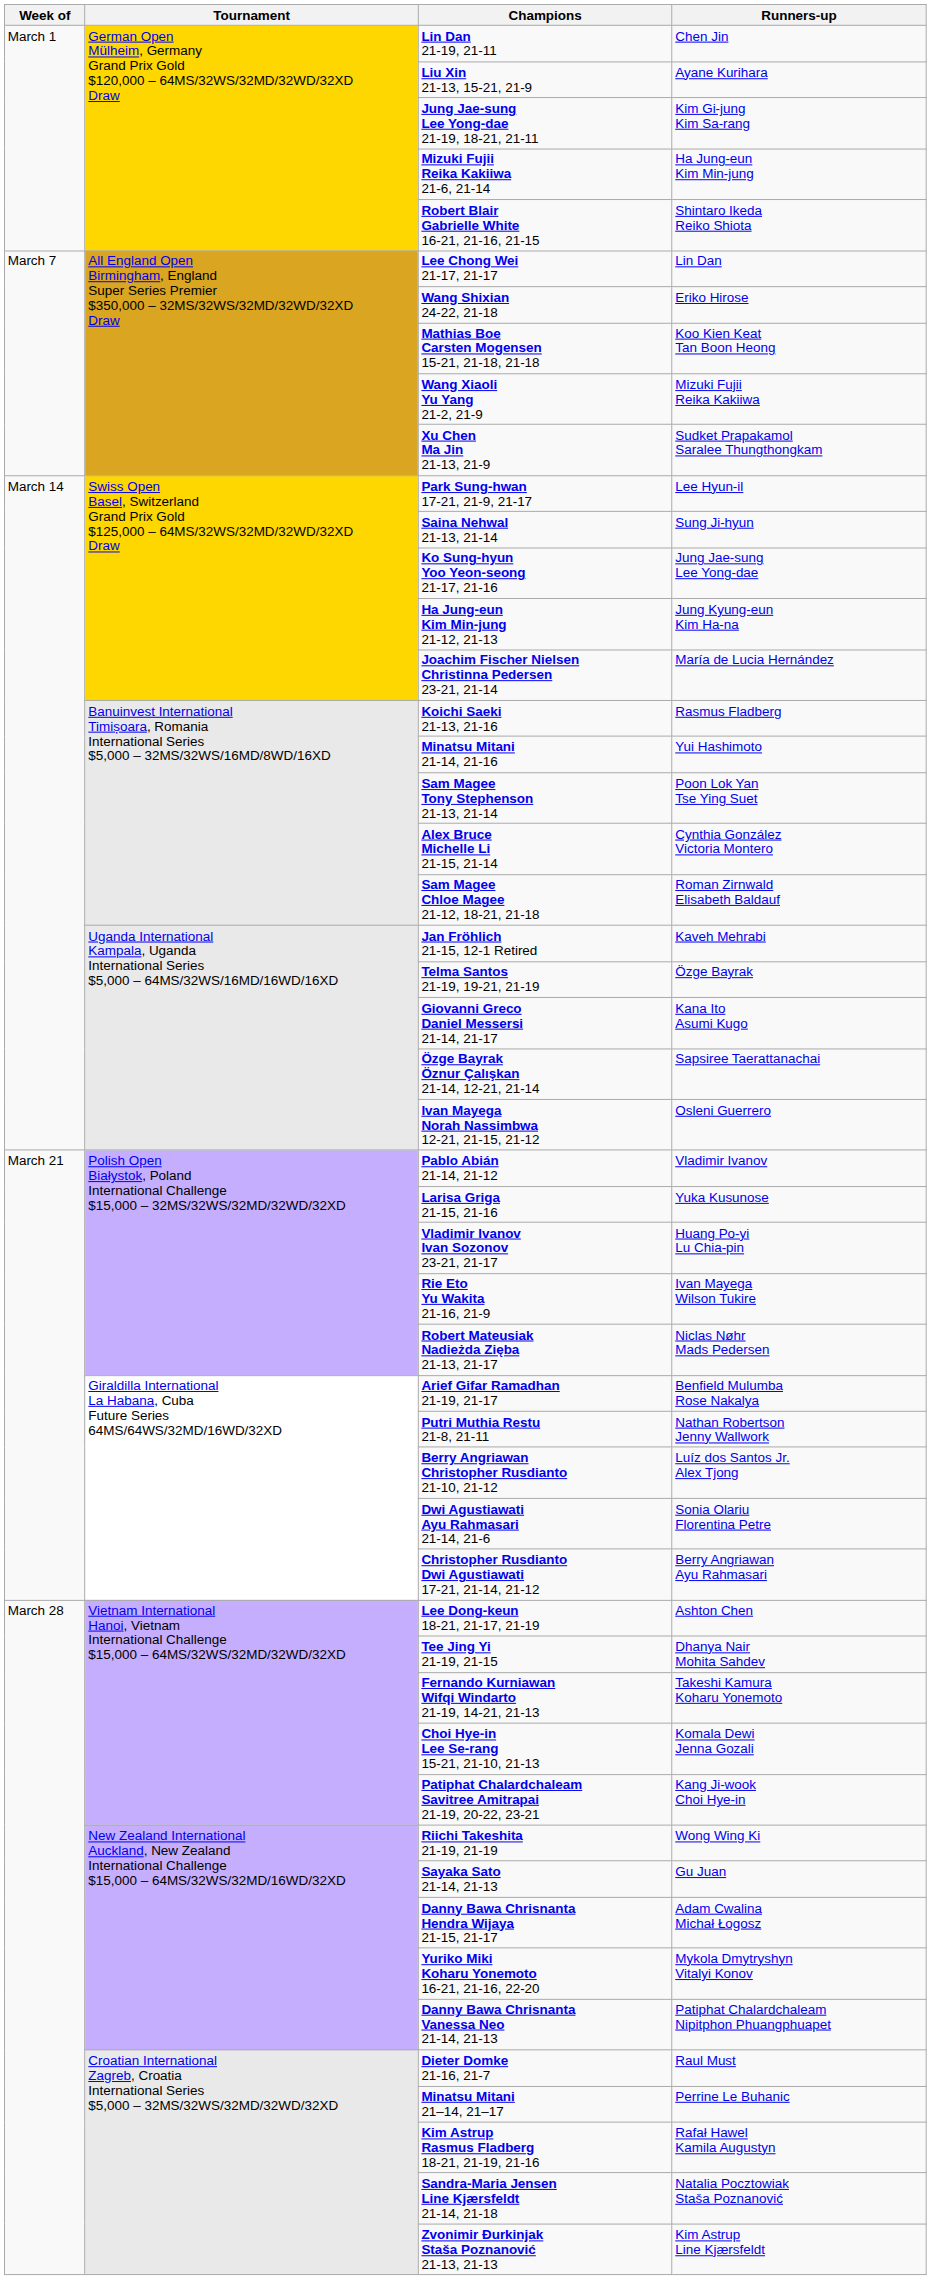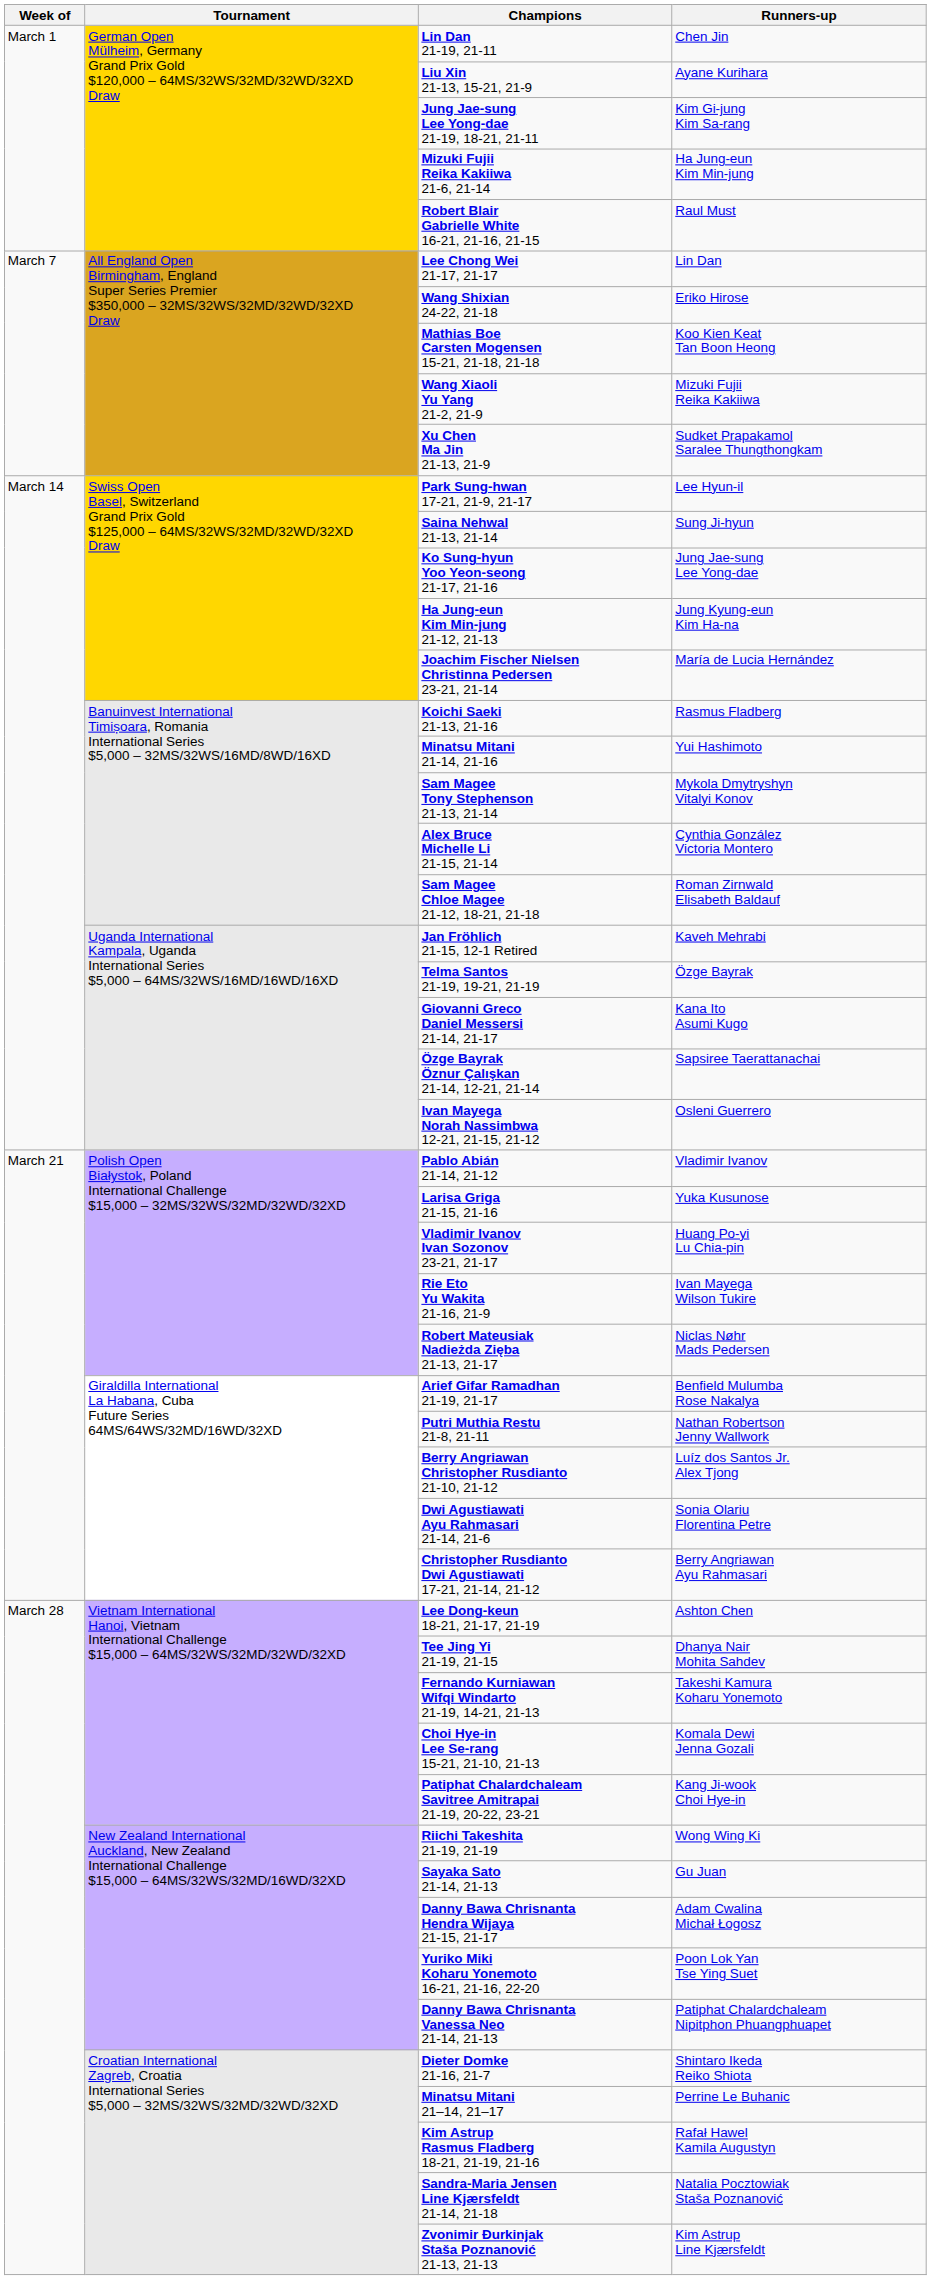 <table class=wikitable style=font-size:85%>
 <tr>
 <th width=75>Week of</th>
 <th width=330>Tournament</th>
 <th width=250>Champions</th>
 <th width=250>Runners-up</th>
 </tr>
 <tr valign=top>
 <td rowspan=5>March 1</td>
 <td style="background:#FFD700;" rowspan="5"><a href='#'>German Open</a><br><a href='#'>Mülheim</a>, Germany<br>Grand Prix Gold<br>$120,000 – 64MS/32WS/32MD/32WD/32XD <br> <a href='#'>Draw</a></td>
 <td> <strong><a href='#'>Lin Dan</a></strong><br>21-19, 21-11</td>
 <td> <a href='#'>Chen Jin</a></td>
 </tr>
 <tr valign=top>
 <td> <strong><a href='#'>Liu Xin</a></strong><br>21-13, 15-21, 21-9</td>
 <td> <a href='#'>Ayane Kurihara</a></td>
 </tr>
 <tr valign=top>
 <td> <strong><a href='#'>Jung Jae-sung</a></strong><br> <strong><a href='#'>Lee Yong-dae</a></strong><br>21-19, 18-21, 21-11</td>
 <td> <a href='#'>Kim Gi-jung</a><br> <a href='#'>Kim Sa-rang</a></td>
 </tr>
 <tr valign=top>
 <td> <strong><a href='#'>Mizuki Fujii</a></strong><br> <strong><a href='#'>Reika Kakiiwa</a></strong><br>21-6, 21-14</td>
 <td> <a href='#'>Ha Jung-eun</a><br> <a href='#'>Kim Min-jung</a></td>
 </tr>
 <tr valign=top>
 <td> <strong><a href='#'>Robert Blair</a></strong><br> <strong><a href='#'>Gabrielle White</a></strong><br>16-21, 21-16, 21-15</td>
-<td> <a href='#'>Shintaro Ikeda</a><br> <a href='#'>Reiko Shiota</a></td>
+<td> <a href='#'>Raul Must</a></td>
 </tr>
 <tr valign=top>
 <td rowspan=5>March 7</td>
 <td style="background:#DAA520;" rowspan="5"><a href='#'>All England Open</a><br><a href='#'>Birmingham</a>, England<br>Super Series Premier<br>$350,000 – 32MS/32WS/32MD/32WD/32XD<br><a href='#'>Draw</a></td>
 <td> <strong><a href='#'>Lee Chong Wei</a></strong><br>21-17, 21-17</td>
 <td> <a href='#'>Lin Dan</a></td>
 </tr>
 <tr valign=top>
 <td> <strong><a href='#'>Wang Shixian</a></strong><br>24-22, 21-18</td>
 <td> <a href='#'>Eriko Hirose</a></td>
 </tr>
 <tr valign=top>
 <td> <strong><a href='#'>Mathias Boe</a><br> <a href='#'>Carsten Mogensen</a></strong><br>15-21, 21-18, 21-18</td>
 <td> <a href='#'>Koo Kien Keat</a><br> <a href='#'>Tan Boon Heong</a></td>
 </tr>
 <tr valign=top>
 <td> <strong><a href='#'>Wang Xiaoli</a><br> <a href='#'>Yu Yang</a></strong><br>21-2, 21-9</td>
 <td> <a href='#'>Mizuki Fujii</a><br> <a href='#'>Reika Kakiiwa</a></td>
 </tr>
 <tr valign=top>
 <td> <strong><a href='#'>Xu Chen</a><br> <a href='#'>Ma Jin</a></strong><br>21-13, 21-9</td>
 <td> <a href='#'>Sudket Prapakamol</a><br> <a href='#'>Saralee Thungthongkam</a></td>
 </tr>
 <tr valign=top>
 <td rowspan=15>March 14</td>
 <td style="background:#FFD700;" rowspan="5"><a href='#'>Swiss Open</a><br><a href='#'>Basel</a>, Switzerland<br>Grand Prix Gold<br>$125,000 – 64MS/32WS/32MD/32WD/32XD<br><a href='#'>Draw</a></td>
 <td> <strong><a href='#'>Park Sung-hwan</a></strong><br>17-21, 21-9, 21-17</td>
 <td> <a href='#'>Lee Hyun-il</a></td>
 </tr>
 <tr valign=top>
 <td> <strong><a href='#'>Saina Nehwal</a></strong><br>21-13, 21-14</td>
 <td> <a href='#'>Sung Ji-hyun</a></td>
 </tr>
 <tr valign=top>
 <td> <strong><a href='#'>Ko Sung-hyun</a><br> <a href='#'>Yoo Yeon-seong</a></strong><br>21-17, 21-16</td>
 <td> <a href='#'>Jung Jae-sung</a><br> <a href='#'>Lee Yong-dae</a></td>
 </tr>
 <tr valign=top>
 <td> <strong><a href='#'>Ha Jung-eun</a><br> <a href='#'>Kim Min-jung</a></strong><br>21-12, 21-13</td>
 <td> <a href='#'>Jung Kyung-eun</a><br> <a href='#'>Kim Ha-na</a></td>
 </tr>
 <tr valign=top>
 <td> <strong><a href='#'>Joachim Fischer Nielsen</a><br> <a href='#'>Christinna Pedersen</a></strong><br>23-21, 21-14</td>
 <td> <a href='#'>María de Lucia Hernández</a></td>
 </tr>
 <tr valign=top>
 <td style="background:#e9e9e9;" rowspan="5"><a href='#'>Banuinvest International</a><br><a href='#'>Timișoara</a>, Romania<br>International Series<br>$5,000 – 32MS/32WS/16MD/8WD/16XD</td>
 <td> <strong><a href='#'>Koichi Saeki</a></strong><br>21-13, 21-16</td>
 <td> <a href='#'>Rasmus Fladberg</a></td>
 </tr>
 <tr valign=top>
 <td> <strong><a href='#'>Minatsu Mitani</a></strong><br>21-14, 21-16</td>
 <td> <a href='#'>Yui Hashimoto</a></td>
 </tr>
 <tr valign=top>
 <td> <strong><a href='#'>Sam Magee</a><br> <a href='#'>Tony Stephenson</a></strong><br>21-13, 21-14</td>
-<td> <a href='#'>Poon Lok Yan</a><br> <a href='#'>Tse Ying Suet</a></td>
+<td> <a href='#'>Mykola Dmytryshyn</a><br> <a href='#'>Vitalyi Konov</a></td>
 </tr>
 <tr valign=top>
 <td> <strong><a href='#'>Alex Bruce</a><br> <a href='#'>Michelle Li</a></strong><br>21-15, 21-14</td>
 <td> <a href='#'>Cynthia González</a><br> <a href='#'>Victoria Montero</a></td>
 </tr>
 <tr valign=top>
 <td> <strong><a href='#'>Sam Magee</a><br> <a href='#'>Chloe Magee</a></strong><br>21-12, 18-21, 21-18</td>
 <td> <a href='#'>Roman Zirnwald</a><br> <a href='#'>Elisabeth Baldauf</a></td>
 </tr>
 <tr valign=top>
 <td style="background:#E9E9E9;" rowspan="5"><a href='#'>Uganda International</a><br><a href='#'>Kampala</a>, Uganda<br>International Series<br>$5,000 – 64MS/32WS/16MD/16WD/16XD</td>
 <td> <strong><a href='#'>Jan Fröhlich</a></strong><br>21-15, 12-1 Retired</td>
 <td> <a href='#'>Kaveh Mehrabi</a></td>
 </tr>
 <tr valign=top>
 <td> <strong><a href='#'>Telma Santos</a></strong><br>21-19, 19-21, 21-19</td>
 <td> <a href='#'>Özge Bayrak</a></td>
 </tr>
 <tr valign=top>
 <td> <strong><a href='#'>Giovanni Greco</a></strong><br> <strong><a href='#'>Daniel Messersi</a></strong><br>21-14, 21-17</td>
 <td> <a href='#'>Kana Ito</a><br> <a href='#'>Asumi Kugo</a></td>
 </tr>
 <tr valign=top>
 <td> <strong><a href='#'>Özge Bayrak</a></strong><br> <strong><a href='#'>Öznur Çalışkan</a></strong><br>21-14, 12-21, 21-14</td>
 <td> <a href='#'>Sapsiree Taerattanachai</a></td>
 </tr>
 <tr valign=top>
 <td> <strong><a href='#'>Ivan Mayega</a></strong><br> <strong><a href='#'>Norah Nassimbwa</a></strong><br>12-21, 21-15, 21-12</td>
 <td> <a href='#'>Osleni Guerrero</a></td>
 </tr>
 <tr valign=top>
 <td rowspan=10>March 21</td>
 <td style="background:#C6AEFF;" rowspan="5"><a href='#'>Polish Open</a><br><a href='#'>Białystok</a>, Poland<br>International Challenge<br>$15,000 – 32MS/32WS/32MD/32WD/32XD</td>
 <td> <strong><a href='#'>Pablo Abián</a></strong><br>21-14, 21-12</td>
 <td> <a href='#'>Vladimir Ivanov</a></td>
 </tr>
 <tr valign=top>
 <td> <strong><a href='#'>Larisa Griga</a></strong><br>21-15, 21-16</td>
 <td> <a href='#'>Yuka Kusunose</a></td>
 </tr>
 <tr valign=top>
 <td> <strong><a href='#'>Vladimir Ivanov</a><br> <a href='#'>Ivan Sozonov</a></strong><br>23-21, 21-17</td>
 <td> <a href='#'>Huang Po-yi</a><br> <a href='#'>Lu Chia-pin</a></td>
 </tr>
 <tr valign=top>
 <td> <strong><a href='#'>Rie Eto</a><br> <a href='#'>Yu Wakita</a></strong><br>21-16, 21-9</td>
 <td> <a href='#'>Ivan Mayega</a><br> <a href='#'>Wilson Tukire</a></td>
 </tr>
 <tr valign=top>
 <td> <strong><a href='#'>Robert Mateusiak</a><br> <a href='#'>Nadieżda Zięba</a></strong><br>21-13, 21-17</td>
 <td> <a href='#'>Niclas Nøhr</a><br> <a href='#'>Mads Pedersen</a></td>
 </tr>
 <tr valign=top>
 <td style="background:#ffffff;" rowspan="5"><a href='#'>Giraldilla International</a><br><a href='#'>La Habana</a>, Cuba<br>Future Series<br>64MS/64WS/32MD/16WD/32XD</td>
 <td> <strong><a href='#'>Arief Gifar Ramadhan</a></strong><br>21-19, 21-17</td>
 <td> <a href='#'>Benfield Mulumba</a><br> <a href='#'>Rose Nakalya</a></td>
 </tr>
 <tr valign=top>
 <td> <strong><a href='#'>Putri Muthia Restu</a></strong><br>21-8, 21-11</td>
 <td> <a href='#'>Nathan Robertson</a><br> <a href='#'>Jenny Wallwork</a></td>
 </tr>
 <tr valign=top>
 <td> <strong><a href='#'>Berry Angriawan</a><br> <a href='#'>Christopher Rusdianto</a></strong><br>21-10, 21-12</td>
 <td> <a href='#'>Luíz dos Santos Jr.</a><br> <a href='#'>Alex Tjong</a></td>
 </tr>
 <tr valign=top>
 <td> <strong><a href='#'>Dwi Agustiawati</a><br> <a href='#'>Ayu Rahmasari</a></strong><br>21-14, 21-6</td>
 <td> <a href='#'>Sonia Olariu</a><br> <a href='#'>Florentina Petre</a></td>
 </tr>
 <tr valign=top>
 <td> <strong><a href='#'>Christopher Rusdianto</a><br> <a href='#'>Dwi Agustiawati</a></strong><br>17-21, 21-14, 21-12</td>
 <td> <a href='#'>Berry Angriawan</a><br> <a href='#'>Ayu Rahmasari</a></td>
 </tr>
 <tr valign=top>
 <td rowspan=15>March 28</td>
 <td style="background:#C6AEFF;" rowspan="5"><a href='#'>Vietnam International</a><br><a href='#'>Hanoi</a>, Vietnam<br>International Challenge<br>$15,000 – 64MS/32WS/32MD/32WD/32XD</td>
 <td> <strong><a href='#'>Lee Dong-keun</a></strong><br>18-21, 21-17, 21-19</td>
 <td> <a href='#'>Ashton Chen</a></td>
 </tr>
 <tr valign=top>
 <td> <strong><a href='#'>Tee Jing Yi</a></strong><br>21-19, 21-15</td>
 <td> <a href='#'>Dhanya Nair</a><br> <a href='#'>Mohita Sahdev</a></td>
 </tr>
 <tr valign=top>
 <td> <strong><a href='#'>Fernando Kurniawan</a><br> <a href='#'>Wifqi Windarto</a></strong><br>21-19, 14-21, 21-13</td>
 <td> <a href='#'>Takeshi Kamura</a><br> <a href='#'>Koharu Yonemoto</a></td>
 </tr>
 <tr valign=top>
 <td> <strong><a href='#'>Choi Hye-in</a><br> <a href='#'>Lee Se-rang</a></strong><br>15-21, 21-10, 21-13</td>
 <td> <a href='#'>Komala Dewi</a><br> <a href='#'>Jenna Gozali</a></td>
 </tr>
 <tr valign=top>
 <td> <strong><a href='#'>Patiphat Chalardchaleam</a><br> <a href='#'>Savitree Amitrapai</a></strong><br>21-19, 20-22, 23-21</td>
 <td> <a href='#'>Kang Ji-wook</a><br> <a href='#'>Choi Hye-in</a></td>
 </tr>
 <tr valign=top>
 <td style="background:#C6AEFF;" rowspan="5"><a href='#'>New Zealand International</a><br><a href='#'>Auckland</a>, New Zealand<br>International Challenge<br>$15,000 – 64MS/32WS/32MD/16WD/32XD</td>
 <td> <strong><a href='#'>Riichi Takeshita</a></strong><br>21-19, 21-19</td>
 <td> <a href='#'>Wong Wing Ki</a></td>
 </tr>
 <tr valign=top>
 <td> <strong><a href='#'>Sayaka Sato</a></strong><br>21-14, 21-13</td>
 <td> <a href='#'>Gu Juan</a></td>
 </tr>
 <tr valign=top>
 <td> <strong><a href='#'>Danny Bawa Chrisnanta</a><br> <a href='#'>Hendra Wijaya</a></strong><br>21-15, 21-17</td>
 <td> <a href='#'>Adam Cwalina</a><br> <a href='#'>Michał Łogosz</a></td>
 </tr>
 <tr valign=top>
 <td> <strong><a href='#'>Yuriko Miki</a><br> <a href='#'>Koharu Yonemoto</a></strong><br>16-21, 21-16, 22-20</td>
-<td> <a href='#'>Mykola Dmytryshyn</a><br> <a href='#'>Vitalyi Konov</a></td>
+<td> <a href='#'>Poon Lok Yan</a><br> <a href='#'>Tse Ying Suet</a></td>
 </tr>
 <tr valign=top>
 <td> <strong><a href='#'>Danny Bawa Chrisnanta</a><br> <a href='#'>Vanessa Neo</a></strong><br>21-14, 21-13</td>
 <td> <a href='#'>Patiphat Chalardchaleam</a><br> <a href='#'>Nipitphon Phuangphuapet</a></td>
 </tr>
 <tr valign=top>
 <td style="background:#E9E9E9;" rowspan="5"><a href='#'>Croatian International</a><br><a href='#'>Zagreb</a>, Croatia<br>International Series<br>$5,000 – 32MS/32WS/32MD/32WD/32XD</td>
 <td> <strong><a href='#'>Dieter Domke</a></strong><br>21-16, 21-7</td>
-<td> <a href='#'>Raul Must</a></td>
+<td> <a href='#'>Shintaro Ikeda</a><br> <a href='#'>Reiko Shiota</a></td>
 </tr>
 <tr valign=top>
 <td> <strong><a href='#'>Minatsu Mitani</a></strong><br>21–14, 21–17</td>
 <td> <a href='#'>Perrine Le Buhanic</a></td>
 </tr>
 <tr valign=top>
 <td> <strong><a href='#'>Kim Astrup</a><br> <a href='#'>Rasmus Fladberg</a></strong><br>18-21, 21-19, 21-16</td>
 <td> <a href='#'>Rafał Hawel</a><br> <a href='#'>Kamila Augustyn</a></td>
 </tr>
 <tr valign=top>
 <td> <strong><a href='#'>Sandra-Maria Jensen</a><br> <a href='#'>Line Kjærsfeldt</a></strong><br>21-14, 21-18</td>
 <td> <a href='#'>Natalia Pocztowiak</a> <br> <a href='#'>Staša Poznanović</a></td>
 </tr>
 <tr valign=top>
 <td> <strong><a href='#'>Zvonimir Đurkinjak</a><br> <a href='#'>Staša Poznanović</a></strong><br>21-13, 21-13</td>
 <td> <a href='#'>Kim Astrup</a><br> <a href='#'>Line Kjærsfeldt</a></td>
 </tr>
 </table>
